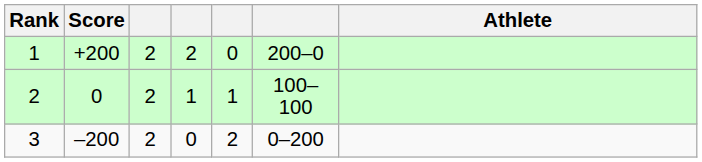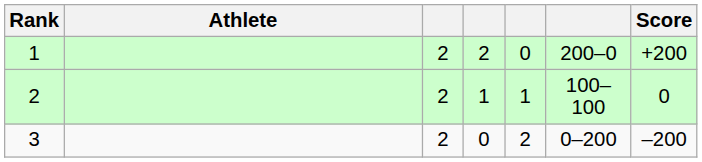 <table class="wikitable" style="text-align: center;">
 <tr>
 <th width=25>Rank</th>
-<th width=40>Score</th>
+<th width=275>Athlete</th>
 <th width=25></th>
 <th width=25></th>
 <th width=25></th>
 <th width=60></th>
-<th width=275>Athlete</th>
+<th width=40>Score</th>
 </tr>
 <tr bgcolor=ccffcc>
 <td>1</td>
-<td>+200</td>
+<td align=left></td>
 <td>2</td>
 <td>2</td>
 <td>0</td>
 <td>200–0</td>
-<td align=left></td>
+<td>+200</td>
 </tr>
 <tr bgcolor=ccffcc>
 <td>2</td>
-<td>0</td>
+<td align=left></td>
 <td>2</td>
 <td>1</td>
 <td>1</td>
 <td>100–100</td>
-<td align=left></td>
+<td>0</td>
 </tr>
 <tr>
 <td>3</td>
-<td>–200</td>
+<td align=left></td>
 <td>2</td>
 <td>0</td>
 <td>2</td>
 <td>0–200</td>
-<td align=left></td>
+<td>–200</td>
 </tr>
 </table>
